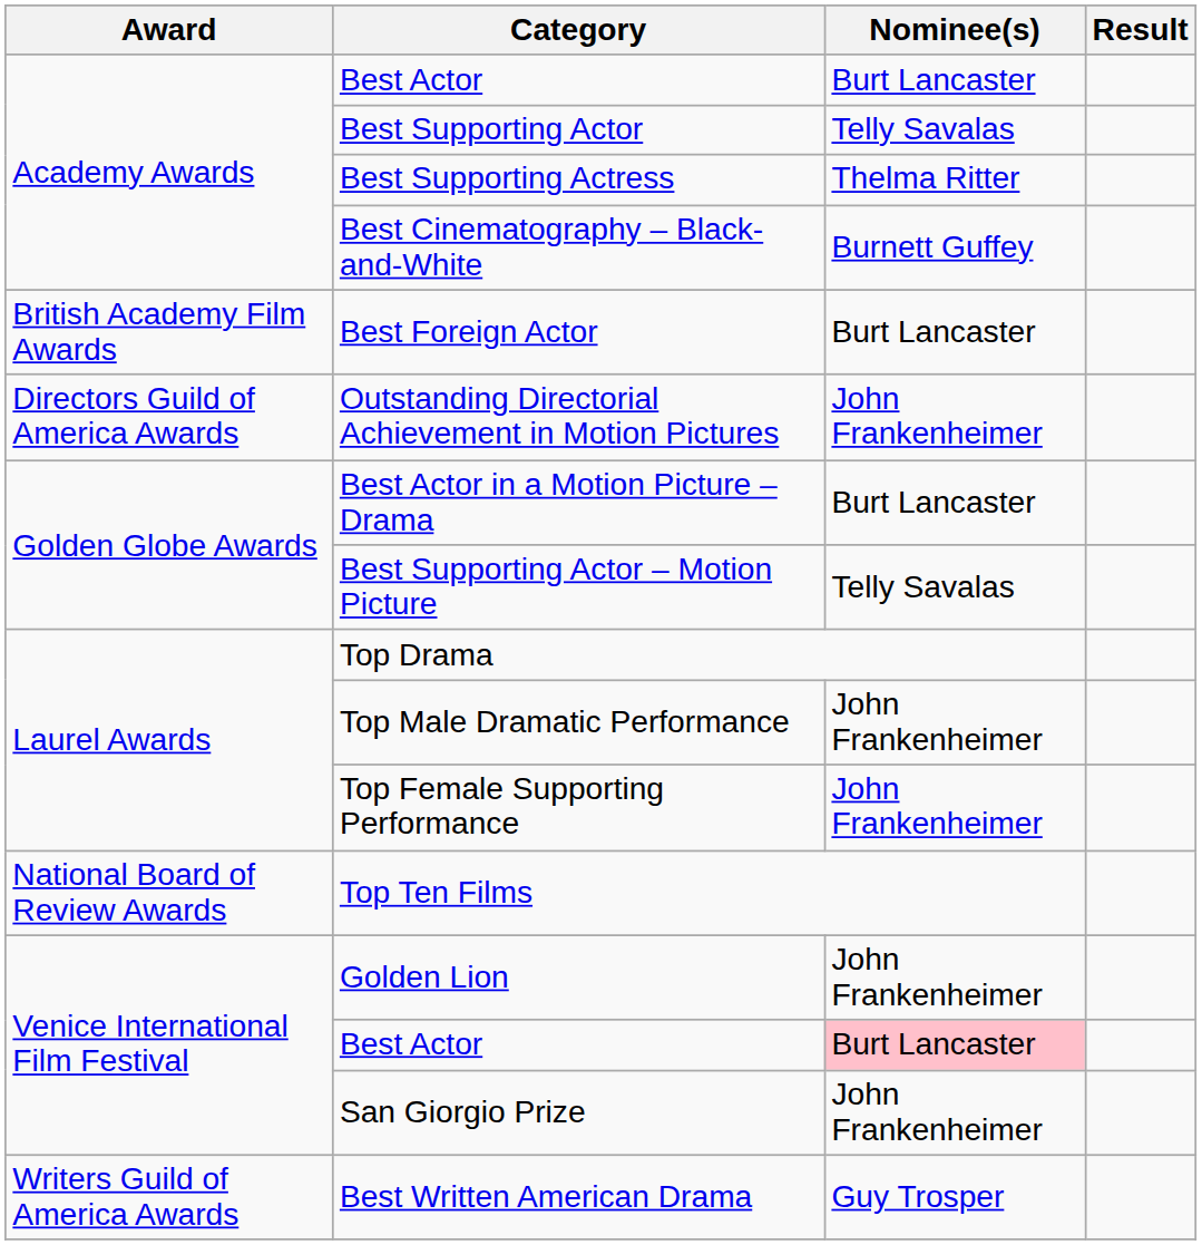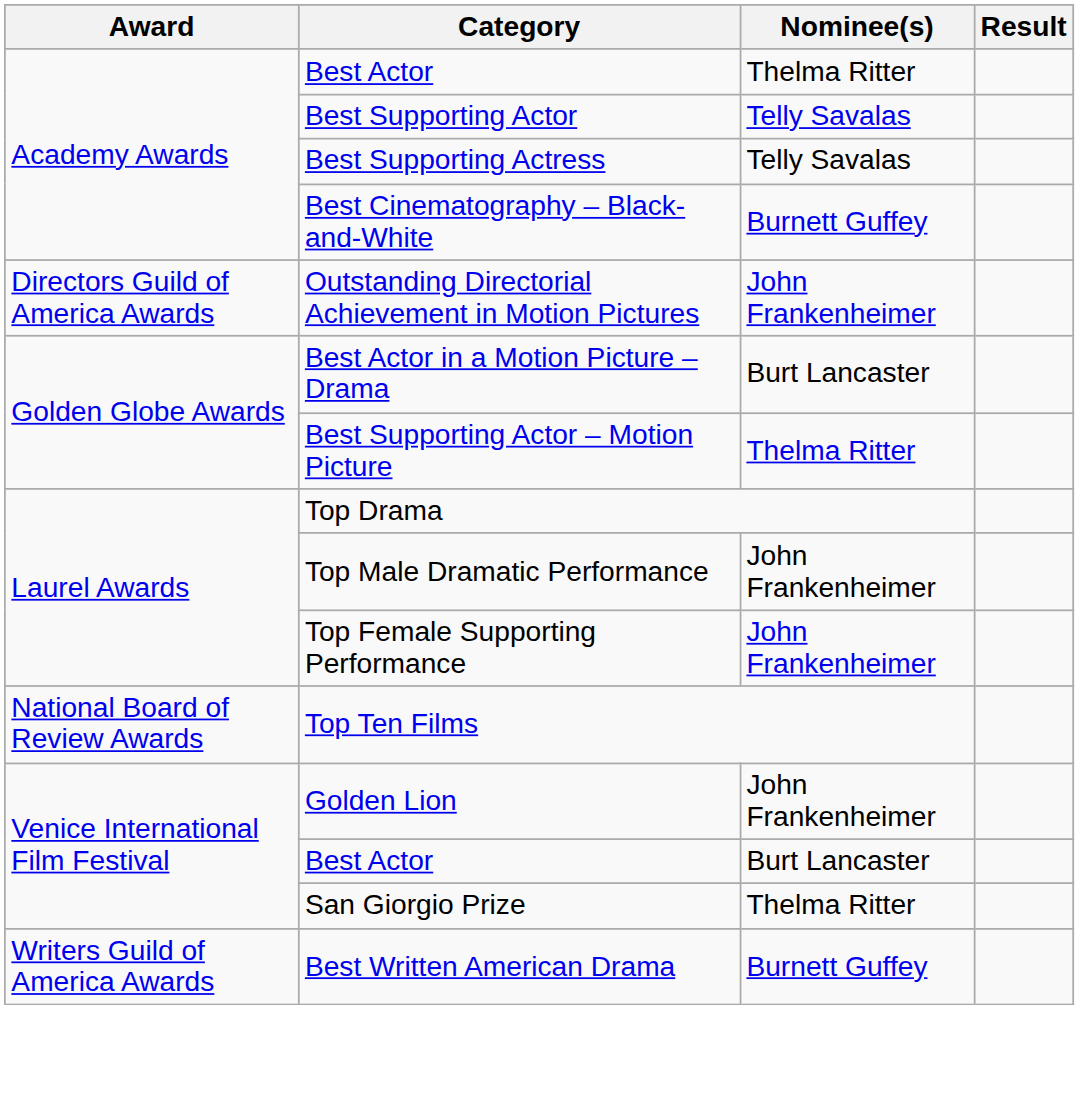 <table class="wikitable plainrowheaders">
 <tr>
 <th>Award</th>
 <th>Category</th>
 <th>Nominee(s)</th>
 <th>Result</th>
 </tr>
 <tr>
 <td rowspan="4"><a href='#'>Academy Awards</a></td>
 <td><a href='#'>Best Actor</a></td>
-<td><a href='#'>Burt Lancaster</a></td>
+<td>Thelma Ritter</td>
 <td></td>
 </tr>
 <tr>
 <td><a href='#'>Best Supporting Actor</a></td>
 <td><a href='#'>Telly Savalas</a></td>
 <td></td>
 </tr>
 <tr>
 <td><a href='#'>Best Supporting Actress</a></td>
-<td><a href='#'>Thelma Ritter</a></td>
+<td>Telly Savalas</td>
 <td></td>
 </tr>
 <tr>
 <td><a href='#'>Best Cinematography – Black-and-White</a></td>
 <td><a href='#'>Burnett Guffey</a></td>
-<td></td>
-</tr>
-<tr>
-<td><a href='#'>British Academy Film Awards</a></td>
-<td><a href='#'>Best Foreign Actor</a></td>
-<td>Burt Lancaster</td>
 <td></td>
 </tr>
 <tr>
 <td><a href='#'>Directors Guild of America Awards</a></td>
 <td><a href='#'>Outstanding Directorial Achievement in Motion Pictures</a></td>
 <td><a href='#'>John Frankenheimer</a></td>
 <td></td>
 </tr>
 <tr>
 <td rowspan="2"><a href='#'>Golden Globe Awards</a></td>
 <td><a href='#'>Best Actor in a Motion Picture – Drama</a></td>
 <td>Burt Lancaster</td>
 <td></td>
 </tr>
 <tr>
 <td><a href='#'>Best Supporting Actor – Motion Picture</a></td>
-<td>Telly Savalas</td>
+<td><a href='#'>Thelma Ritter</a></td>
 <td></td>
 </tr>
 <tr>
 <td rowspan="3"><a href='#'>Laurel Awards</a></td>
 <td colspan="2">Top Drama</td>
 <td></td>
 </tr>
 <tr>
 <td>Top Male Dramatic Performance</td>
 <td>John Frankenheimer</td>
 <td></td>
 </tr>
 <tr>
 <td>Top Female Supporting Performance</td>
 <td><a href='#'>John Frankenheimer</a></td>
 <td></td>
 </tr>
 <tr>
 <td><a href='#'>National Board of Review Awards</a></td>
 <td colspan="2"><a href='#'>Top Ten Films</a></td>
 <td></td>
 </tr>
 <tr>
 <td rowspan="3"><a href='#'>Venice International Film Festival</a></td>
 <td><a href='#'>Golden Lion</a></td>
 <td>John Frankenheimer</td>
 <td></td>
 </tr>
 <tr>
 <td><a href='#'>Best Actor</a></td>
-<td style="background: pink;">Burt Lancaster</td>
+<td>Burt Lancaster</td>
 <td></td>
 </tr>
 <tr>
 <td>San Giorgio Prize</td>
-<td>John Frankenheimer</td>
+<td>Thelma Ritter</td>
 <td></td>
 </tr>
 <tr>
 <td><a href='#'>Writers Guild of America Awards</a></td>
 <td><a href='#'>Best Written American Drama</a></td>
-<td><a href='#'>Guy Trosper</a></td>
+<td><a href='#'>Burnett Guffey</a></td>
 <td></td>
 </tr>
 </table>
